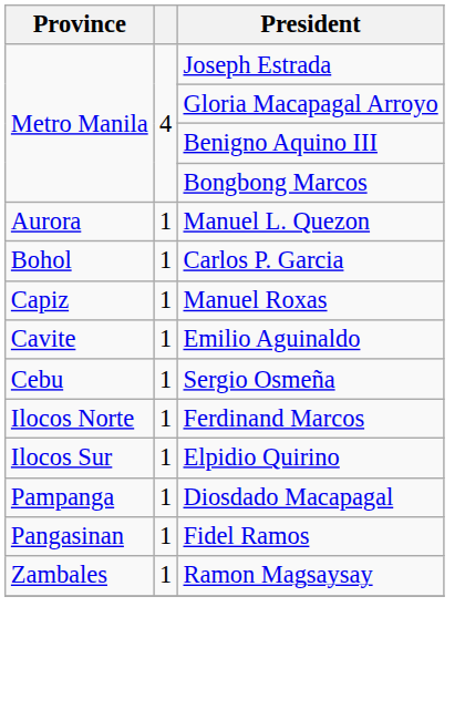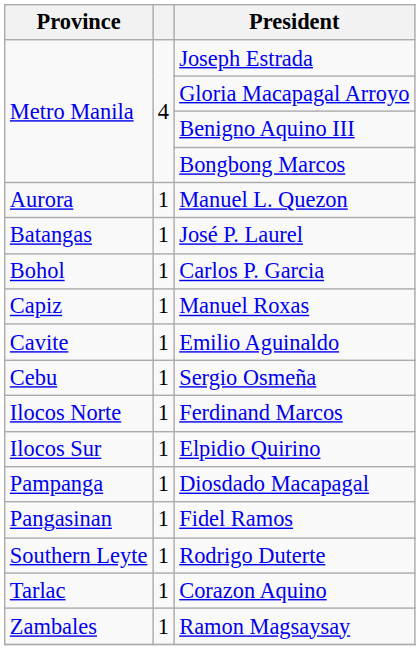 <table class="sortable wikitable">
 <tr>
 <th>Province</th>
 <th></th>
 <th>President</th>
 </tr>
 <tr>
 <td rowspan="4"><a href='#'>Metro Manila</a></td>
 <td rowspan="4" align="center">4</td>
 <td><a href='#'>Joseph Estrada</a></td>
 </tr>
 <tr>
 <td><a href='#'>Gloria Macapagal Arroyo</a></td>
 </tr>
 <tr>
 <td><a href='#'>Benigno Aquino III</a></td>
 </tr>
 <tr>
 <td><a href='#'>Bongbong Marcos</a></td>
 </tr>
 <tr>
 <td rowspan="1"><a href='#'>Aurora</a></td>
 <td rowspan="1" align="center">1</td>
 <td><a href='#'>Manuel L. Quezon</a></td>
+</tr>
+<tr>
+<td rowspan="1"><a href='#'>Batangas</a></td>
+<td rowspan="1" align="center">1</td>
+<td><a href='#'>José P. Laurel</a></td>
 </tr>
 <tr>
 <td rowspan="1"><a href='#'>Bohol</a></td>
 <td rowspan="1" align="center">1</td>
 <td><a href='#'>Carlos P. Garcia</a></td>
 </tr>
 <tr>
 <td rowspan="1"><a href='#'>Capiz</a></td>
 <td rowspan="1" align="center">1</td>
 <td><a href='#'>Manuel Roxas</a></td>
 </tr>
 <tr>
 <td rowspan="1"><a href='#'>Cavite</a></td>
 <td rowspan="1" align="center">1</td>
 <td><a href='#'>Emilio Aguinaldo</a></td>
 </tr>
 <tr>
 <td rowspan="1"><a href='#'>Cebu</a></td>
 <td rowspan="1" align="center">1</td>
 <td><a href='#'>Sergio Osmeña</a></td>
 </tr>
 <tr>
 <td rowspan="1"><a href='#'>Ilocos Norte</a></td>
 <td rowspan="1" align="center">1</td>
 <td><a href='#'>Ferdinand Marcos</a></td>
 </tr>
 <tr>
 <td rowspan="1"><a href='#'>Ilocos Sur</a></td>
 <td rowspan="1" align="center">1</td>
 <td><a href='#'>Elpidio Quirino</a></td>
 </tr>
 <tr>
 <td rowspan="1"><a href='#'>Pampanga</a></td>
 <td rowspan="1" align="center">1</td>
 <td><a href='#'>Diosdado Macapagal</a></td>
 </tr>
 <tr>
 <td rowspan="1"><a href='#'>Pangasinan</a></td>
 <td rowspan="1" align="center">1</td>
 <td><a href='#'>Fidel Ramos</a></td>
 </tr>
 <tr>
+<td rowspan="1"><a href='#'>Southern Leyte</a></td>
+<td rowspan="1" align="center">1</td>
+<td><a href='#'>Rodrigo Duterte</a></td>
+</tr>
+<tr>
+<td rowspan="1"><a href='#'>Tarlac</a></td>
+<td rowspan="1" align="center">1</td>
+<td><a href='#'>Corazon Aquino</a></td>
+</tr>
+<tr>
 <td rowspan="1"><a href='#'>Zambales</a></td>
 <td rowspan="1" align="center">1</td>
 <td><a href='#'>Ramon Magsaysay</a></td>
 </tr>
 <tr>
 </tr>
 </table>
